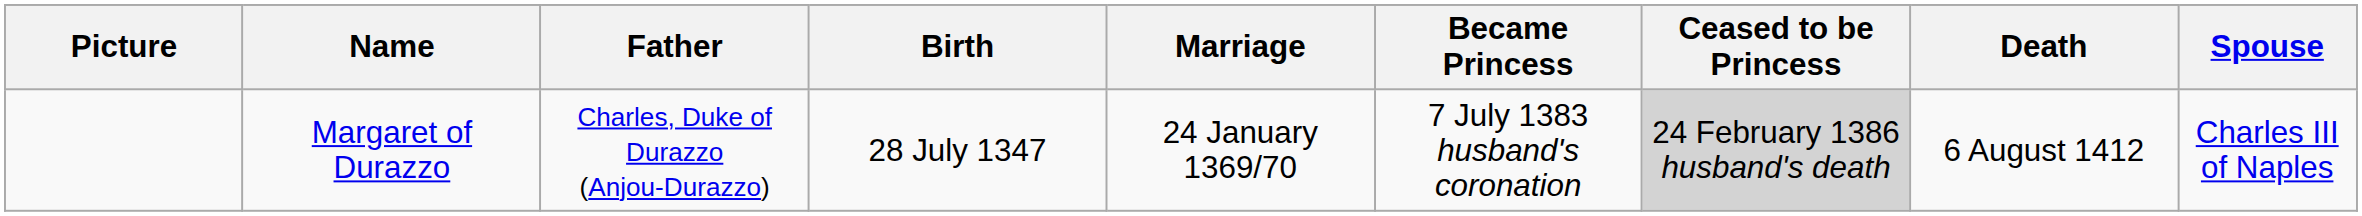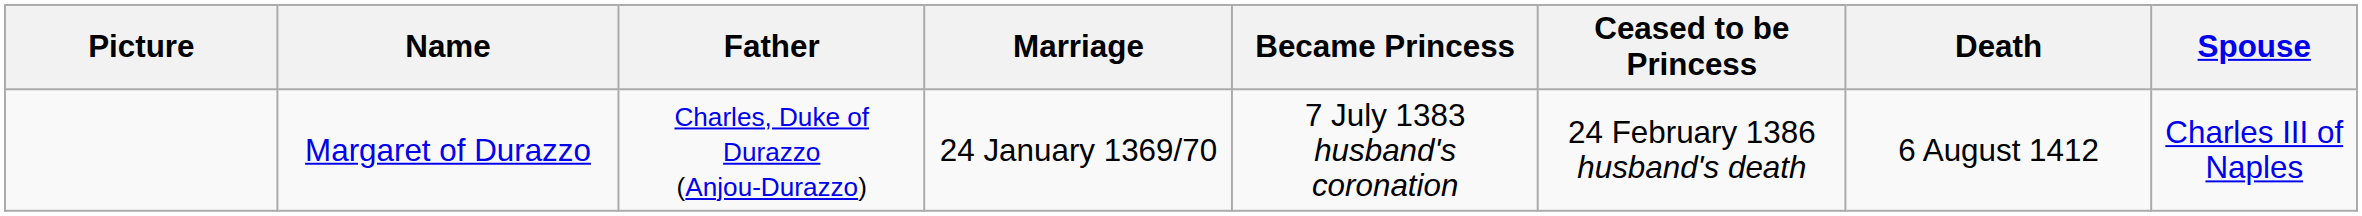 <table style="width:95%;" class="wikitable">
 <tr>
 <th style="width:8%;">Picture</th>
 <th style="width:10%;">Name</th>
 <th style="width:9%;">Father</th>
-<th style="width:10%;">Birth</th>
 <th style="width:9%;">Marriage</th>
 <th style="width:9%;">Became Princess</th>
 <th style="width:9%;">Ceased to be Princess</th>
 <th style="width:9%;">Death</th>
 <th style="width:6%;"><a href='#'>Spouse</a></th>
 </tr>
 <tr>
 <td style="text-align:center;"></td>
 <td style="text-align:center;"><a href='#'>Margaret of Durazzo</a></td>
 <td style="text-align:center;"><small><a href='#'>Charles, Duke of Durazzo</a><br>(<a href='#'>Anjou-Durazzo</a>)</small></td>
-<td style="text-align:center;">28 July 1347</td>
 <td style="text-align:center;">24 January 1369/70</td>
 <td style="text-align:center;">7 July 1383<br><em>husband's coronation</em></td>
-<td style="background: lightgrey; text-align:center;">24 February 1386<br><em>husband's death</em></td>
+<td style="text-align:center;">24 February 1386<br><em>husband's death</em></td>
 <td style="text-align:center;">6 August 1412</td>
 <td style="text-align:center;"><a href='#'>Charles III of Naples</a></td>
 </tr>
 </table>
